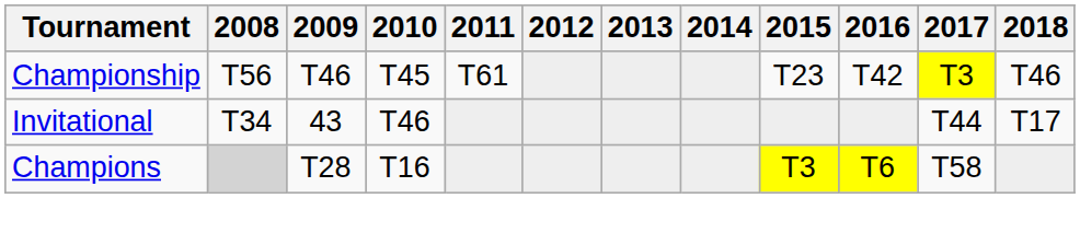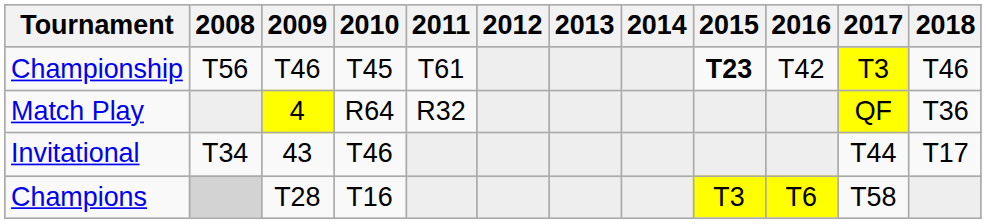 <table class="wikitable" style="text-align:center;">
 <tr>
 <th>Tournament</th>
 <th>2008</th>
 <th>2009</th>
 <th>2010</th>
 <th>2011</th>
 <th>2012</th>
 <th>2013</th>
 <th>2014</th>
 <th>2015</th>
 <th>2016</th>
 <th>2017</th>
 <th>2018</th>
 </tr>
 <tr>
 <td align="left"><a href='#'>Championship</a></td>
 <td>T56</td>
 <td>T46</td>
 <td>T45</td>
 <td>T61</td>
 <td style="background:#eeeeee;"></td>
 <td style="background:#eeeeee;"></td>
 <td style="background:#eeeeee;"></td>
-<td>T23</td>
+<td><strong>T23</strong></td>
 <td>T42</td>
 <td style="background:yellow;">T3</td>
 <td>T46</td>
+</tr>
+<tr>
+<td align="left"><a href='#'>Match Play</a></td>
+<td style="background:#eeeeee;"></td>
+<td style="background:yellow;">4</td>
+<td>R64</td>
+<td>R32</td>
+<td style="background:#eeeeee;"></td>
+<td style="background:#eeeeee;"></td>
+<td style="background:#eeeeee;"></td>
+<td style="background:#eeeeee;"></td>
+<td style="background:#eeeeee;"></td>
+<td style="background:yellow;">QF</td>
+<td>T36</td>
 </tr>
 <tr>
 <td align="left"><a href='#'>Invitational</a></td>
 <td>T34</td>
 <td>43</td>
 <td>T46</td>
 <td style="background:#eeeeee;"></td>
 <td style="background:#eeeeee;"></td>
 <td style="background:#eeeeee;"></td>
 <td style="background:#eeeeee;"></td>
 <td style="background:#eeeeee;"></td>
 <td style="background:#eeeeee;"></td>
 <td>T44</td>
 <td>T17</td>
 </tr>
 <tr>
 <td align="left"><a href='#'>Champions</a></td>
 <td style="background:#D3D3D3;"></td>
 <td>T28</td>
 <td>T16</td>
 <td style="background:#eeeeee;"></td>
 <td style="background:#eeeeee;"></td>
 <td style="background:#eeeeee;"></td>
 <td style="background:#eeeeee;"></td>
 <td style="background:yellow;">T3</td>
 <td style="background:yellow;">T6</td>
 <td>T58</td>
 <td style="background:#eeeeee;"></td>
 </tr>
 </table>
